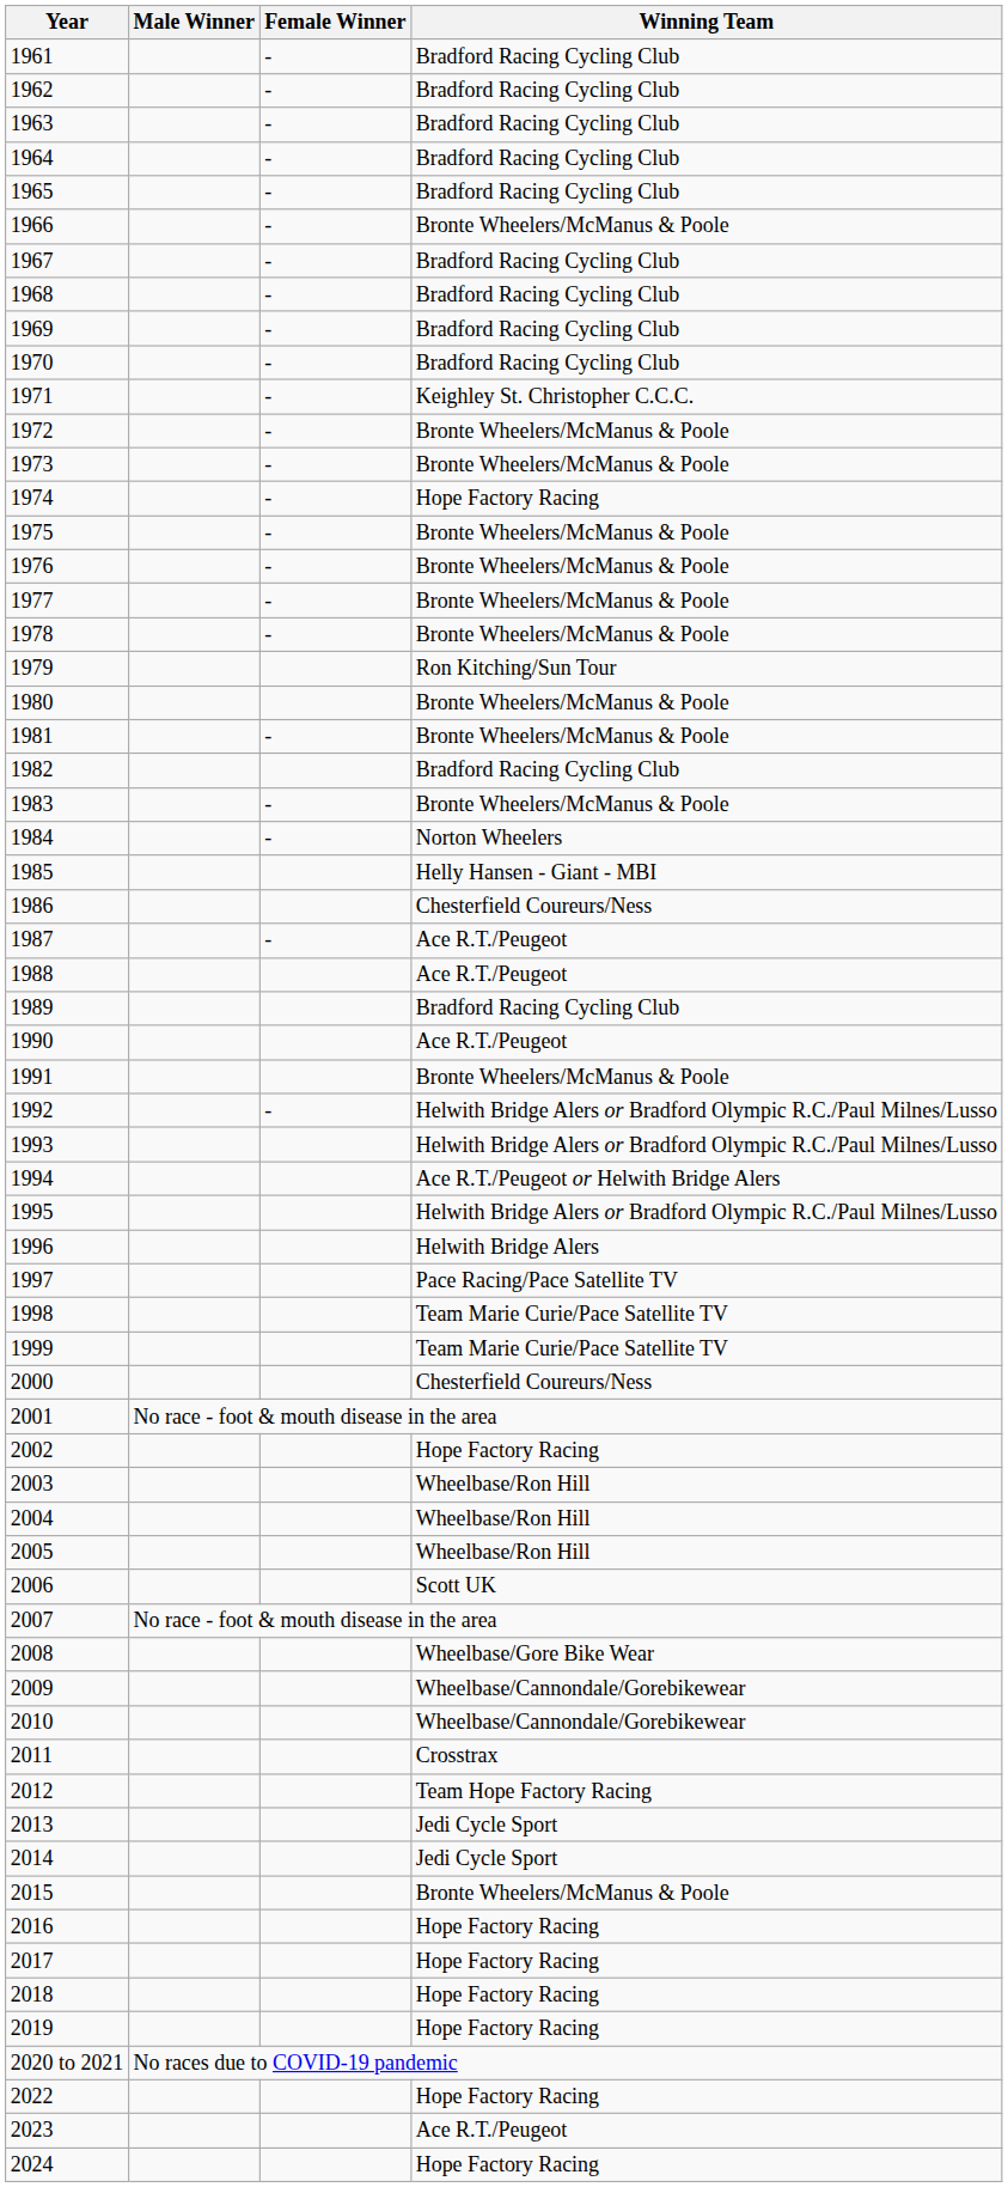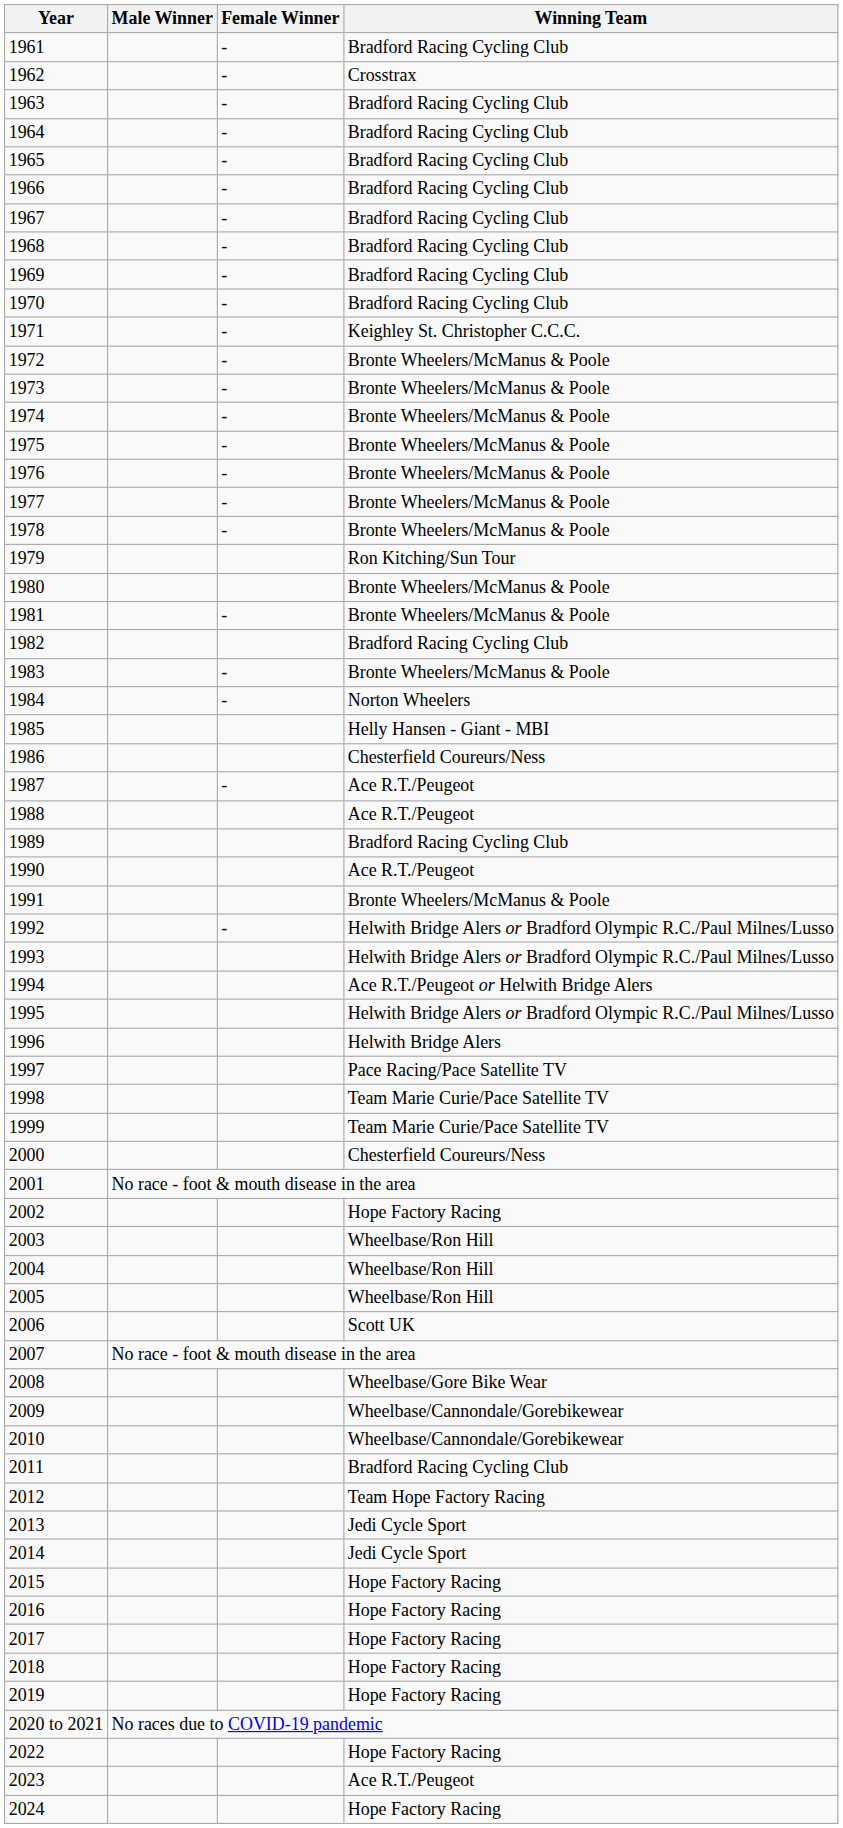 <table class="wikitable">
 <tr>
 <th>Year</th>
 <th>Male Winner</th>
 <th>Female Winner</th>
 <th>Winning Team</th>
 </tr>
 <tr>
 <td>1961</td>
 <td></td>
 <td>-</td>
 <td>Bradford Racing Cycling Club</td>
 </tr>
 <tr>
 <td>1962</td>
 <td></td>
 <td>-</td>
-<td>Bradford Racing Cycling Club</td>
+<td>Crosstrax</td>
 </tr>
 <tr>
 <td>1963</td>
 <td></td>
 <td>-</td>
 <td>Bradford Racing Cycling Club</td>
 </tr>
 <tr>
 <td>1964</td>
 <td></td>
 <td>-</td>
 <td>Bradford Racing Cycling Club</td>
 </tr>
 <tr>
 <td>1965</td>
 <td></td>
 <td>-</td>
 <td>Bradford Racing Cycling Club</td>
 </tr>
 <tr>
 <td>1966</td>
 <td></td>
 <td>-</td>
-<td>Bronte Wheelers/McManus & Poole</td>
+<td>Bradford Racing Cycling Club</td>
 </tr>
 <tr>
 <td>1967</td>
 <td></td>
 <td>-</td>
 <td>Bradford Racing Cycling Club</td>
 </tr>
 <tr>
 <td>1968</td>
 <td></td>
 <td>-</td>
 <td>Bradford Racing Cycling Club</td>
 </tr>
 <tr>
 <td>1969</td>
 <td></td>
 <td>-</td>
 <td>Bradford Racing Cycling Club</td>
 </tr>
 <tr>
 <td>1970</td>
 <td></td>
 <td>-</td>
 <td>Bradford Racing Cycling Club</td>
 </tr>
 <tr>
 <td>1971</td>
 <td></td>
 <td>-</td>
 <td>Keighley St. Christopher C.C.C.</td>
 </tr>
 <tr>
 <td>1972</td>
 <td></td>
 <td>-</td>
 <td>Bronte Wheelers/McManus & Poole</td>
 </tr>
 <tr>
 <td>1973</td>
 <td></td>
 <td>-</td>
 <td>Bronte Wheelers/McManus & Poole</td>
 </tr>
 <tr>
 <td>1974</td>
 <td></td>
 <td>-</td>
-<td>Hope Factory Racing</td>
+<td>Bronte Wheelers/McManus & Poole</td>
 </tr>
 <tr>
 <td>1975</td>
 <td></td>
 <td>-</td>
 <td>Bronte Wheelers/McManus & Poole</td>
 </tr>
 <tr>
 <td>1976</td>
 <td></td>
 <td>-</td>
 <td>Bronte Wheelers/McManus & Poole</td>
 </tr>
 <tr>
 <td>1977</td>
 <td></td>
 <td>-</td>
 <td>Bronte Wheelers/McManus & Poole</td>
 </tr>
 <tr>
 <td>1978</td>
 <td></td>
 <td>-</td>
 <td>Bronte Wheelers/McManus & Poole</td>
 </tr>
 <tr>
 <td>1979</td>
 <td></td>
 <td></td>
 <td>Ron Kitching/Sun Tour</td>
 </tr>
 <tr>
 <td>1980</td>
 <td></td>
 <td></td>
 <td>Bronte Wheelers/McManus & Poole</td>
 </tr>
 <tr>
 <td>1981</td>
 <td></td>
 <td>-</td>
 <td>Bronte Wheelers/McManus & Poole</td>
 </tr>
 <tr>
 <td>1982</td>
 <td></td>
 <td></td>
 <td>Bradford Racing Cycling Club</td>
 </tr>
 <tr>
 <td>1983</td>
 <td></td>
 <td>-</td>
 <td>Bronte Wheelers/McManus & Poole</td>
 </tr>
 <tr>
 <td>1984</td>
 <td></td>
 <td>-</td>
 <td>Norton Wheelers</td>
 </tr>
 <tr>
 <td>1985</td>
 <td></td>
 <td></td>
 <td>Helly Hansen - Giant - MBI</td>
 </tr>
 <tr>
 <td>1986</td>
 <td></td>
 <td></td>
 <td>Chesterfield Coureurs/Ness</td>
 </tr>
 <tr>
 <td>1987</td>
 <td></td>
 <td>-</td>
 <td>Ace R.T./Peugeot</td>
 </tr>
 <tr>
 <td>1988</td>
 <td></td>
 <td></td>
 <td>Ace R.T./Peugeot</td>
 </tr>
 <tr>
 <td>1989</td>
 <td></td>
 <td></td>
 <td>Bradford Racing Cycling Club</td>
 </tr>
 <tr>
 <td>1990</td>
 <td></td>
 <td></td>
 <td>Ace R.T./Peugeot</td>
 </tr>
 <tr>
 <td>1991</td>
 <td></td>
 <td></td>
 <td>Bronte Wheelers/McManus & Poole</td>
 </tr>
 <tr>
 <td>1992</td>
 <td></td>
 <td>-</td>
 <td>Helwith Bridge Alers <em>or</em> Bradford Olympic R.C./Paul Milnes/Lusso</td>
 </tr>
 <tr>
 <td>1993</td>
 <td></td>
 <td></td>
 <td>Helwith Bridge Alers <em>or</em> Bradford Olympic R.C./Paul Milnes/Lusso</td>
 </tr>
 <tr>
 <td>1994</td>
 <td></td>
 <td></td>
 <td>Ace R.T./Peugeot <em>or</em> Helwith Bridge Alers</td>
 </tr>
 <tr>
 <td>1995</td>
 <td></td>
 <td></td>
 <td>Helwith Bridge Alers <em>or</em> Bradford Olympic R.C./Paul Milnes/Lusso</td>
 </tr>
 <tr>
 <td>1996</td>
 <td></td>
 <td></td>
 <td>Helwith Bridge Alers</td>
 </tr>
 <tr>
 <td>1997</td>
 <td></td>
 <td></td>
 <td>Pace Racing/Pace Satellite TV</td>
 </tr>
 <tr>
 <td>1998</td>
 <td></td>
 <td></td>
 <td>Team Marie Curie/Pace Satellite TV</td>
 </tr>
 <tr>
 <td>1999</td>
 <td></td>
 <td></td>
 <td>Team Marie Curie/Pace Satellite TV</td>
 </tr>
 <tr>
 <td>2000</td>
 <td></td>
 <td></td>
 <td>Chesterfield Coureurs/Ness</td>
 </tr>
 <tr>
 <td>2001</td>
 <td colspan=3>No race - foot & mouth disease in the area</td>
 </tr>
 <tr>
 <td>2002</td>
 <td></td>
 <td></td>
 <td>Hope Factory Racing</td>
 </tr>
 <tr>
 <td>2003</td>
 <td></td>
 <td></td>
 <td>Wheelbase/Ron Hill</td>
 </tr>
 <tr>
 <td>2004</td>
 <td></td>
 <td></td>
 <td>Wheelbase/Ron Hill</td>
 </tr>
 <tr>
 <td>2005</td>
 <td></td>
 <td></td>
 <td>Wheelbase/Ron Hill</td>
 </tr>
 <tr>
 <td>2006</td>
 <td></td>
 <td></td>
 <td>Scott UK</td>
 </tr>
 <tr>
 <td>2007</td>
 <td colspan=3>No race - foot & mouth disease in the area</td>
 </tr>
 <tr>
 <td>2008</td>
 <td></td>
 <td></td>
 <td>Wheelbase/Gore Bike Wear</td>
 </tr>
 <tr>
 <td>2009</td>
 <td></td>
 <td></td>
 <td>Wheelbase/Cannondale/Gorebikewear</td>
 </tr>
 <tr>
 <td>2010</td>
 <td></td>
 <td></td>
 <td>Wheelbase/Cannondale/Gorebikewear</td>
 </tr>
 <tr>
 <td>2011</td>
 <td></td>
 <td></td>
-<td>Crosstrax</td>
+<td>Bradford Racing Cycling Club</td>
 </tr>
 <tr>
 <td>2012</td>
 <td></td>
 <td></td>
 <td>Team Hope Factory Racing</td>
 </tr>
 <tr>
 <td>2013</td>
 <td></td>
 <td></td>
 <td>Jedi Cycle Sport</td>
 </tr>
 <tr>
 <td>2014</td>
 <td></td>
 <td></td>
 <td>Jedi Cycle Sport</td>
 </tr>
 <tr>
 <td>2015</td>
 <td></td>
 <td></td>
-<td>Bronte Wheelers/McManus & Poole</td>
+<td>Hope Factory Racing</td>
 </tr>
 <tr>
 <td>2016</td>
 <td></td>
 <td></td>
 <td>Hope Factory Racing</td>
 </tr>
 <tr>
 <td>2017</td>
 <td></td>
 <td></td>
 <td>Hope Factory Racing</td>
 </tr>
 <tr>
 <td>2018</td>
 <td></td>
 <td></td>
 <td>Hope Factory Racing</td>
 </tr>
 <tr>
 <td>2019</td>
 <td></td>
 <td></td>
 <td>Hope Factory Racing</td>
 </tr>
 <tr>
 <td>2020  to 2021</td>
 <td colspan=3>No races due to <a href='#'>COVID-19 pandemic</a></td>
 </tr>
 <tr>
 <td>2022</td>
 <td></td>
 <td></td>
 <td>Hope Factory Racing</td>
 </tr>
 <tr>
 <td>2023</td>
 <td></td>
 <td></td>
 <td>Ace R.T./Peugeot</td>
 </tr>
 <tr>
 <td>2024</td>
 <td></td>
 <td></td>
 <td>Hope Factory Racing</td>
 </tr>
 </table>
